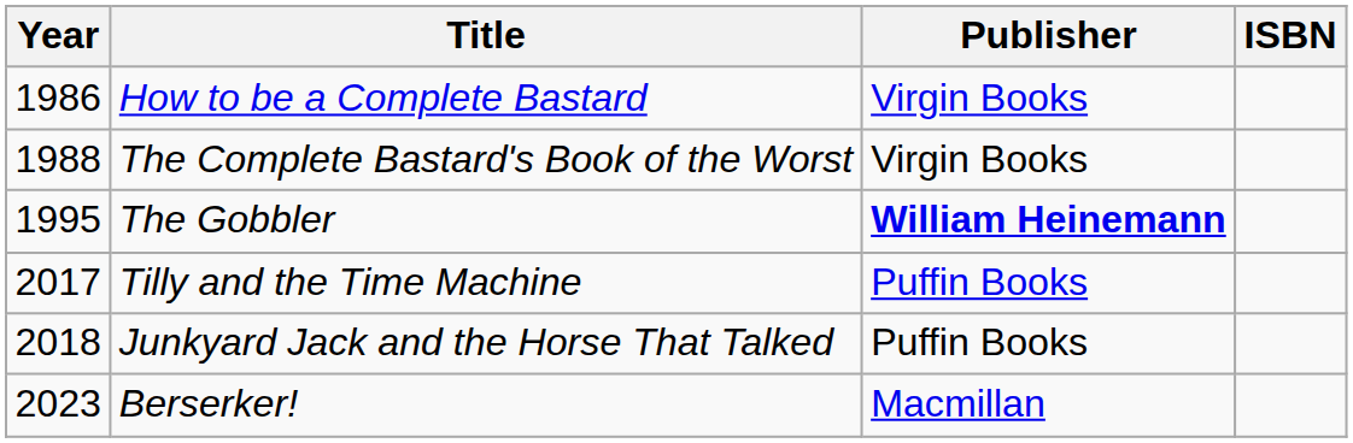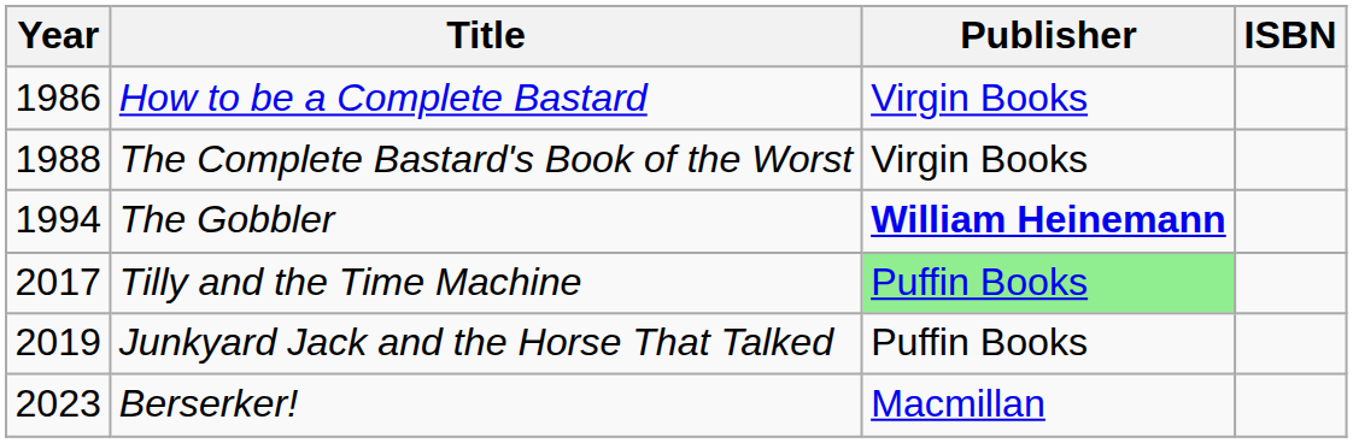 <table class="wikitable sortable">
 <tr>
 <th>Year</th>
 <th>Title</th>
 <th class="unsortable">Publisher</th>
 <th class="unsortable">ISBN</th>
 </tr>
 <tr>
 <td>1986</td>
 <td><em><a href='#'>How to be a Complete Bastard</a></em></td>
 <td><a href='#'>Virgin Books</a></td>
 <td></td>
 </tr>
 <tr>
 <td>1988</td>
 <td><em>The Complete Bastard's Book of the Worst</em></td>
 <td>Virgin Books</td>
 <td></td>
 </tr>
 <tr>
-<td>1995</td>
+<td>1994</td>
 <td><em>The Gobbler</em></td>
 <td><strong><a href='#'>William Heinemann</a></strong></td>
 <td></td>
 </tr>
 <tr>
 <td>2017</td>
 <td><em>Tilly and the Time Machine</em></td>
-<td><a href='#'>Puffin Books</a></td>
+<td style="background: lightgreen;"><a href='#'>Puffin Books</a></td>
 <td></td>
 </tr>
 <tr>
-<td>2018</td>
+<td>2019</td>
 <td><em>Junkyard Jack and the Horse That Talked</em></td>
 <td>Puffin Books</td>
 <td></td>
 </tr>
 <tr>
 <td>2023</td>
 <td><em>Berserker!</em></td>
 <td><a href='#'>Macmillan</a></td>
 <td></td>
 </tr>
 </table>
